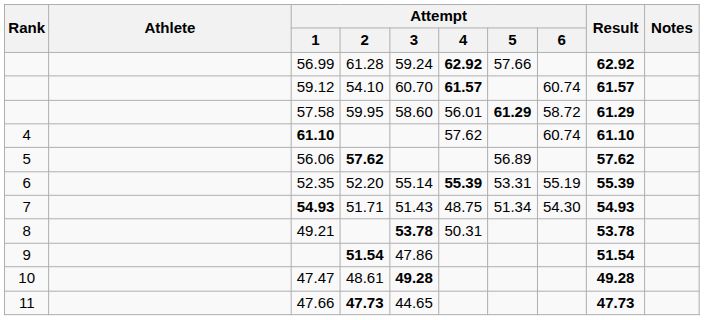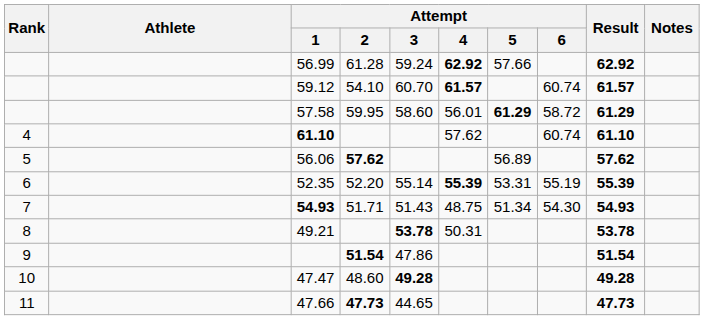 <table class="wikitable sortable" style="text-align:center">
 <tr>
 <th rowspan=2 width=40>Rank</th>
 <th rowspan=2 width=250>Athlete</th>
 <th colspan=6>Attempt</th>
 <th rowspan=2 width=55>Result</th>
 <th rowspan=2 width=50>Notes</th>
 </tr>
 <tr>
 <th width=45>1</th>
 <th width=45>2</th>
 <th width=45>3</th>
 <th width=45>4</th>
 <th width=45>5</th>
 <th width=45>6</th>
 </tr>
 <tr>
 <td></td>
 <td align=left></td>
 <td>56.99</td>
 <td>61.28</td>
 <td>59.24</td>
 <td><strong>62.92</strong></td>
 <td>57.66</td>
 <td></td>
 <td><strong>62.92</strong></td>
 <td></td>
 </tr>
 <tr>
 <td></td>
 <td align=left></td>
 <td>59.12</td>
 <td>54.10</td>
 <td>60.70</td>
 <td><strong>61.57</strong></td>
 <td></td>
 <td>60.74</td>
 <td><strong>61.57</strong></td>
 <td></td>
 </tr>
 <tr>
 <td></td>
 <td align=left></td>
 <td>57.58</td>
 <td>59.95</td>
 <td>58.60</td>
 <td>56.01</td>
 <td><strong>61.29</strong></td>
 <td>58.72</td>
 <td><strong>61.29</strong></td>
 <td></td>
 </tr>
 <tr>
 <td>4</td>
 <td align=left></td>
 <td><strong>61.10</strong></td>
 <td></td>
 <td></td>
 <td>57.62</td>
 <td></td>
 <td>60.74</td>
 <td><strong>61.10</strong></td>
 <td></td>
 </tr>
 <tr>
 <td>5</td>
 <td align=left></td>
 <td>56.06</td>
 <td><strong>57.62</strong></td>
 <td></td>
 <td></td>
 <td>56.89</td>
 <td></td>
 <td><strong>57.62</strong></td>
 <td></td>
 </tr>
 <tr>
 <td>6</td>
 <td align=left></td>
 <td>52.35</td>
 <td>52.20</td>
 <td>55.14</td>
 <td><strong>55.39</strong></td>
 <td>53.31</td>
 <td>55.19</td>
 <td><strong>55.39</strong></td>
 <td></td>
 </tr>
 <tr>
 <td>7</td>
 <td align=left></td>
 <td><strong>54.93</strong></td>
 <td>51.71</td>
 <td>51.43</td>
 <td>48.75</td>
 <td>51.34</td>
 <td>54.30</td>
 <td><strong>54.93</strong></td>
 <td></td>
 </tr>
 <tr>
 <td>8</td>
 <td align=left></td>
 <td>49.21</td>
 <td></td>
 <td><strong>53.78</strong></td>
 <td>50.31</td>
 <td></td>
 <td></td>
 <td><strong>53.78</strong></td>
 <td></td>
 </tr>
 <tr>
 <td>9</td>
 <td align=left></td>
 <td></td>
 <td><strong>51.54</strong></td>
 <td>47.86</td>
 <td></td>
 <td></td>
 <td></td>
 <td><strong>51.54</strong></td>
 <td></td>
 </tr>
 <tr>
 <td>10</td>
 <td align=left></td>
 <td>47.47</td>
-<td>48.61</td>
+<td>48.60</td>
 <td><strong>49.28</strong></td>
 <td></td>
 <td></td>
 <td></td>
 <td><strong>49.28</strong></td>
 <td></td>
 </tr>
 <tr>
 <td>11</td>
 <td align=left></td>
 <td>47.66</td>
 <td><strong>47.73</strong></td>
 <td>44.65</td>
 <td></td>
 <td></td>
 <td></td>
 <td><strong>47.73</strong></td>
 <td></td>
 </tr>
 </table>
